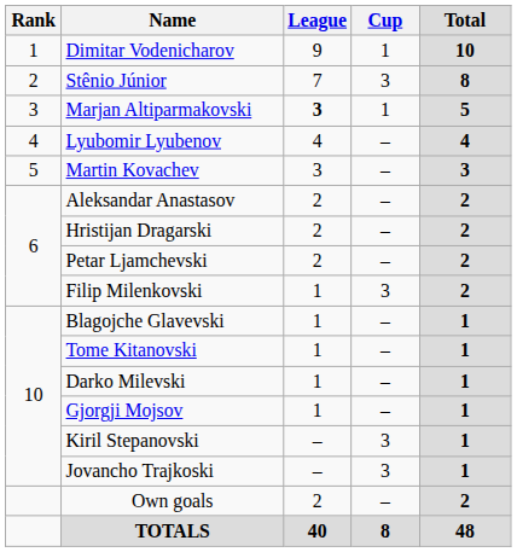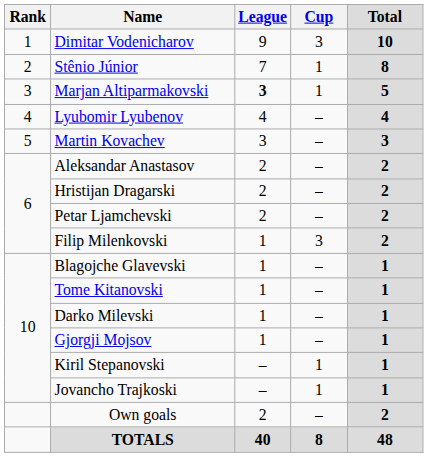 <table class="wikitable" style="text-align: center;">
 <tr>
 <th width=40>Rank</th>
 <th width=180>Name</th>
 <th width=50><a href='#'>League</a></th>
 <th width=50><a href='#'>Cup</a></th>
 <th width=70 style="background: #DCDCDC">Total</th>
 </tr>
 <tr>
 <td rowspan=1>1</td>
 <td style="text-align:left;"> <a href='#'>Dimitar Vodenicharov</a></td>
 <td>9</td>
-<td>1</td>
+<td>3</td>
 <th style="background: #DCDCDC"><strong>10</strong></th>
 </tr>
 <tr>
 <td rowspan=1>2</td>
 <td style="text-align:left;"> <a href='#'>Stênio Júnior</a></td>
 <td>7</td>
-<td>3</td>
+<td>1</td>
 <th style="background: #DCDCDC"><strong>8</strong></th>
 </tr>
 <tr>
 <td rowspan=1>3</td>
 <td style="text-align:left;"> <a href='#'>Marjan Altiparmakovski</a></td>
 <td><strong>3</strong></td>
 <td>1</td>
 <th style="background: #DCDCDC"><strong>5</strong></th>
 </tr>
 <tr>
 <td rowspan=1>4</td>
 <td style="text-align:left;"> <a href='#'>Lyubomir Lyubenov</a></td>
 <td>4</td>
 <td>–</td>
 <th style="background: #DCDCDC"><strong>4</strong></th>
 </tr>
 <tr>
 <td rowspan=1>5</td>
 <td style="text-align:left;"> <a href='#'>Martin Kovachev</a></td>
 <td>3</td>
 <td>–</td>
 <th style="background: #DCDCDC"><strong>3</strong></th>
 </tr>
 <tr>
 <td rowspan=4>6</td>
 <td style="text-align:left;"> Aleksandar Anastasov</td>
 <td>2</td>
 <td>–</td>
 <th style="background: #DCDCDC"><strong>2</strong></th>
 </tr>
 <tr>
 <td style="text-align:left;"> Hristijan Dragarski</td>
 <td>2</td>
 <td>–</td>
 <th style="background: #DCDCDC"><strong>2</strong></th>
 </tr>
 <tr>
 <td style="text-align:left;"> Petar Ljamchevski</td>
 <td>2</td>
 <td>–</td>
 <th style="background: #DCDCDC"><strong>2</strong></th>
 </tr>
 <tr>
 <td style="text-align:left;"> Filip Milenkovski</td>
 <td>1</td>
 <td>3</td>
 <th style="background: #DCDCDC"><strong>2</strong></th>
 </tr>
 <tr>
 <td rowspan=6>10</td>
 <td style="text-align:left;"> Blagojche Glavevski</td>
 <td>1</td>
 <td>–</td>
 <th style="background: #DCDCDC"><strong>1</strong></th>
 </tr>
 <tr>
 <td style="text-align:left;"> <a href='#'>Tome Kitanovski</a></td>
 <td>1</td>
 <td>–</td>
 <th style="background: #DCDCDC"><strong>1</strong></th>
 </tr>
 <tr>
 <td style="text-align:left;"> Darko Milevski</td>
 <td>1</td>
 <td>–</td>
 <th style="background: #DCDCDC"><strong>1</strong></th>
 </tr>
 <tr>
 <td style="text-align:left;"> <a href='#'>Gjorgji Mojsov</a></td>
 <td>1</td>
 <td>–</td>
 <th style="background: #DCDCDC"><strong>1</strong></th>
 </tr>
 <tr>
 <td style="text-align:left;"> Kiril Stepanovski</td>
 <td>–</td>
-<td>3</td>
+<td>1</td>
 <th style="background: #DCDCDC"><strong>1</strong></th>
 </tr>
 <tr>
 <td style="text-align:left;"> Jovancho Trajkoski</td>
 <td>–</td>
-<td>3</td>
+<td>1</td>
 <th style="background: #DCDCDC"><strong>1</strong></th>
 </tr>
 <tr>
 <td></td>
 <td style="text-align:center;">Own goals</td>
 <td>2</td>
 <td>–</td>
 <th style="background: #DCDCDC"><strong>2</strong></th>
 </tr>
 <tr>
 <td></td>
 <th style="background: #DCDCDC"><strong>TOTALS</strong></th>
 <th style="background: #DCDCDC"><strong>40</strong></th>
 <th style="background: #DCDCDC"><strong>8</strong></th>
 <th style="background: #DCDCDC"><strong>48</strong></th>
 </tr>
 </table>
